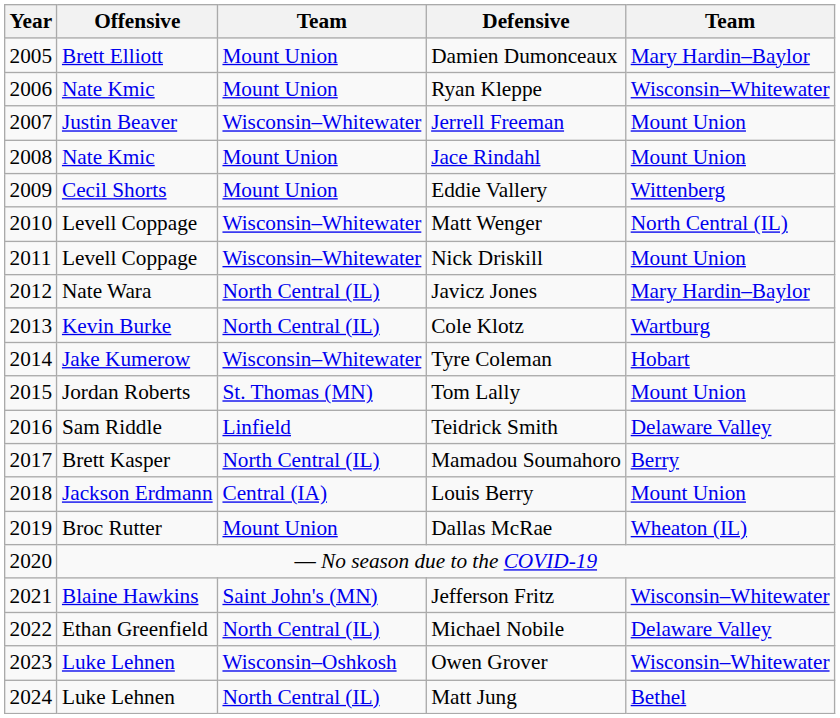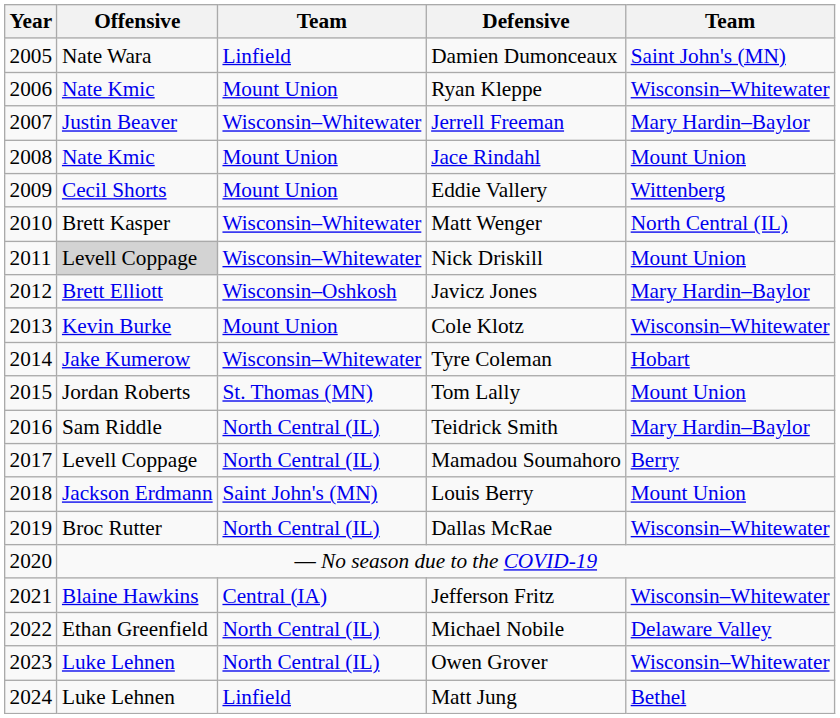 <table class="wikitable sortable">
 <tr>
 <th>Year</th>
 <th>Offensive</th>
 <th>Team</th>
 <th>Defensive</th>
 <th>Team</th>
 </tr>
 <tr>
 <td>2005</td>
-<td><a href='#'>Brett Elliott</a></td>
-<td><a href='#'>Mount Union</a></td>
+<td>Nate Wara</td>
+<td><a href='#'>Linfield</a></td>
 <td>Damien Dumonceaux</td>
-<td><a href='#'>Mary Hardin–Baylor</a></td>
+<td><a href='#'>Saint John's (MN)</a></td>
 </tr>
 <tr>
 <td>2006</td>
 <td><a href='#'>Nate Kmic</a></td>
 <td><a href='#'>Mount Union</a></td>
 <td>Ryan Kleppe</td>
 <td><a href='#'>Wisconsin–Whitewater</a></td>
 </tr>
 <tr>
 <td>2007</td>
 <td><a href='#'>Justin Beaver</a></td>
 <td><a href='#'>Wisconsin–Whitewater</a></td>
 <td><a href='#'>Jerrell Freeman</a></td>
-<td><a href='#'>Mount Union</a></td>
+<td><a href='#'>Mary Hardin–Baylor</a></td>
 </tr>
 <tr>
 <td>2008</td>
 <td><a href='#'>Nate Kmic</a></td>
 <td><a href='#'>Mount Union</a></td>
 <td><a href='#'>Jace Rindahl</a></td>
 <td><a href='#'>Mount Union</a></td>
 </tr>
 <tr>
 <td>2009</td>
 <td><a href='#'>Cecil Shorts</a></td>
 <td><a href='#'>Mount Union</a></td>
 <td>Eddie Vallery</td>
 <td><a href='#'>Wittenberg</a></td>
 </tr>
 <tr>
 <td>2010</td>
-<td>Levell Coppage</td>
+<td>Brett Kasper</td>
 <td><a href='#'>Wisconsin–Whitewater</a></td>
 <td>Matt Wenger</td>
 <td><a href='#'>North Central (IL)</a></td>
 </tr>
 <tr>
 <td>2011</td>
-<td>Levell Coppage</td>
+<td style="background: lightgrey;">Levell Coppage</td>
 <td><a href='#'>Wisconsin–Whitewater</a></td>
 <td>Nick Driskill</td>
 <td><a href='#'>Mount Union</a></td>
 </tr>
 <tr>
 <td>2012</td>
-<td>Nate Wara</td>
-<td><a href='#'>North Central (IL)</a></td>
+<td><a href='#'>Brett Elliott</a></td>
+<td><a href='#'>Wisconsin–Oshkosh</a></td>
 <td>Javicz Jones</td>
 <td><a href='#'>Mary Hardin–Baylor</a></td>
 </tr>
 <tr>
 <td>2013</td>
 <td><a href='#'>Kevin Burke</a></td>
-<td><a href='#'>North Central (IL)</a></td>
+<td><a href='#'>Mount Union</a></td>
 <td>Cole Klotz</td>
-<td><a href='#'>Wartburg</a></td>
+<td><a href='#'>Wisconsin–Whitewater</a></td>
 </tr>
 <tr>
 <td>2014</td>
 <td><a href='#'>Jake Kumerow</a></td>
 <td><a href='#'>Wisconsin–Whitewater</a></td>
 <td>Tyre Coleman</td>
 <td><a href='#'>Hobart</a></td>
 </tr>
 <tr>
 <td>2015</td>
 <td>Jordan Roberts</td>
 <td><a href='#'>St. Thomas (MN)</a></td>
 <td>Tom Lally</td>
 <td><a href='#'>Mount Union</a></td>
 </tr>
 <tr>
 <td>2016</td>
 <td>Sam Riddle</td>
-<td><a href='#'>Linfield</a></td>
+<td><a href='#'>North Central (IL)</a></td>
 <td>Teidrick Smith</td>
-<td><a href='#'>Delaware Valley</a></td>
+<td><a href='#'>Mary Hardin–Baylor</a></td>
 </tr>
 <tr>
 <td>2017</td>
-<td>Brett Kasper</td>
+<td>Levell Coppage</td>
 <td><a href='#'>North Central (IL)</a></td>
 <td>Mamadou Soumahoro</td>
 <td><a href='#'>Berry</a></td>
 </tr>
 <tr>
 <td>2018</td>
 <td><a href='#'>Jackson Erdmann</a></td>
-<td><a href='#'>Central (IA)</a></td>
+<td><a href='#'>Saint John's (MN)</a></td>
 <td>Louis Berry</td>
 <td><a href='#'>Mount Union</a></td>
 </tr>
 <tr>
 <td>2019</td>
 <td>Broc Rutter</td>
-<td><a href='#'>Mount Union</a></td>
+<td><a href='#'>North Central (IL)</a></td>
 <td>Dallas McRae</td>
-<td><a href='#'>Wheaton (IL)</a></td>
+<td><a href='#'>Wisconsin–Whitewater</a></td>
 </tr>
 <tr>
 <td>2020</td>
 <td align="center" colspan=4><span>—</span> <em>No season due to the <a href='#'>COVID-19</a></em></td>
 </tr>
 <tr>
 <td>2021</td>
 <td><a href='#'>Blaine Hawkins</a></td>
-<td><a href='#'>Saint John's (MN)</a></td>
+<td><a href='#'>Central (IA)</a></td>
 <td>Jefferson Fritz</td>
 <td><a href='#'>Wisconsin–Whitewater</a></td>
 </tr>
 <tr>
 <td>2022</td>
 <td>Ethan Greenfield</td>
 <td><a href='#'>North Central (IL)</a></td>
 <td>Michael Nobile</td>
 <td><a href='#'>Delaware Valley</a></td>
 </tr>
 <tr>
 <td>2023</td>
 <td><a href='#'>Luke Lehnen</a></td>
-<td><a href='#'>Wisconsin–Oshkosh</a></td>
+<td><a href='#'>North Central (IL)</a></td>
 <td>Owen Grover</td>
 <td><a href='#'>Wisconsin–Whitewater</a></td>
 </tr>
 <tr>
 <td>2024</td>
 <td>Luke Lehnen</td>
-<td><a href='#'>North Central (IL)</a></td>
+<td><a href='#'>Linfield</a></td>
 <td>Matt Jung</td>
 <td><a href='#'>Bethel</a></td>
 </tr>
 </table>
